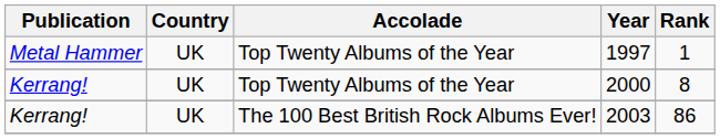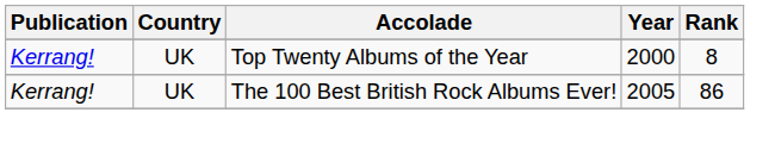 <table class="wikitable">
 <tr>
 <th>Publication</th>
 <th>Country</th>
 <th>Accolade</th>
 <th>Year</th>
 <th>Rank</th>
-</tr>
-<tr>
-<td><em><a href='#'>Metal Hammer</a></em></td>
-<td align="center">UK</td>
-<td>Top Twenty Albums of the Year</td>
-<td>1997</td>
-<td align="center">1</td>
 </tr>
 <tr>
 </tr>
 <tr>
 <td><em><a href='#'>Kerrang!</a></em></td>
 <td align="center">UK</td>
 <td>Top Twenty Albums of the Year</td>
 <td>2000</td>
 <td align="center">8</td>
 </tr>
 <tr>
 </tr>
 <tr>
 <td><em>Kerrang!</em></td>
 <td align="center">UK</td>
 <td>The 100 Best British Rock Albums Ever!</td>
-<td>2003</td>
+<td>2005</td>
 <td align="center">86</td>
 </tr>
 <tr>
 </tr>
 </table>
